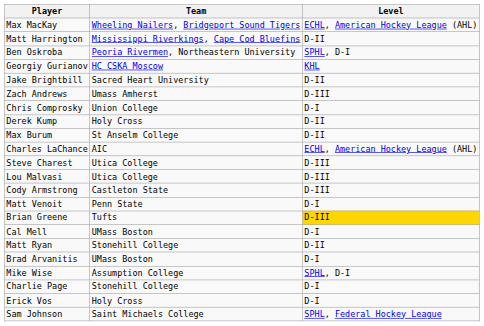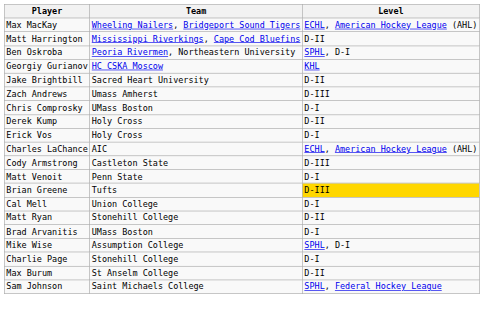 <table class="wikitable">
 <tr>
 <th>Player</th>
 <th>Team</th>
 <th>Level</th>
 </tr>
 <tr>
 <td>Max MacKay</td>
 <td><a href='#'>Wheeling Nailers</a>, <a href='#'>Bridgeport Sound Tigers</a></td>
 <td><a href='#'>ECHL</a>, <a href='#'>American Hockey League</a> (AHL)</td>
 </tr>
 <tr>
 <td>Matt Harrington</td>
 <td><a href='#'>Mississippi Riverkings</a>, <a href='#'>Cape Cod Bluefins</a></td>
 <td>D-II</td>
 </tr>
 <tr>
 <td>Ben Oskroba</td>
 <td><a href='#'>Peoria Rivermen</a>, Northeastern University</td>
 <td><a href='#'>SPHL</a>, D-I</td>
 </tr>
 <tr>
 <td>Georgiy Gurianov</td>
 <td><a href='#'>HC CSKA Moscow</a></td>
 <td><a href='#'>KHL</a></td>
 </tr>
 <tr>
 <td>Jake Brightbill</td>
 <td>Sacred Heart University</td>
 <td>D-II</td>
 </tr>
 <tr>
 <td>Zach Andrews</td>
 <td>Umass Amherst</td>
 <td>D-III</td>
 </tr>
 <tr>
 <td>Chris Comprosky</td>
-<td>Union College</td>
+<td>UMass Boston</td>
 <td>D-I</td>
 </tr>
 <tr>
 <td>Derek Kump</td>
 <td>Holy Cross</td>
 <td>D-II</td>
 </tr>
 <tr>
-<td>Max Burum</td>
-<td>St Anselm College</td>
-<td>D-II</td>
+<td>Erick Vos</td>
+<td>Holy Cross</td>
+<td>D-I</td>
 </tr>
 <tr>
 <td>Charles LaChance</td>
 <td>AIC</td>
 <td><a href='#'>ECHL</a>, <a href='#'>American Hockey League</a> (AHL)</td>
-</tr>
-<tr>
-<td>Steve Charest</td>
-<td>Utica College</td>
-<td>D-III</td>
-</tr>
-<tr>
-<td>Lou Malvasi</td>
-<td>Utica College</td>
-<td>D-III</td>
 </tr>
 <tr>
 <td>Cody Armstrong</td>
 <td>Castleton State</td>
 <td>D-III</td>
 </tr>
 <tr>
 <td>Matt Venoit</td>
 <td>Penn State</td>
 <td>D-I</td>
 </tr>
 <tr>
 <td>Brian Greene</td>
 <td>Tufts</td>
 <td style="background: gold;">D-III</td>
 </tr>
 <tr>
 <td>Cal Mell</td>
-<td>UMass Boston</td>
+<td>Union College</td>
 <td>D-I</td>
 </tr>
 <tr>
 <td>Matt Ryan</td>
 <td>Stonehill College</td>
 <td>D-II</td>
 </tr>
 <tr>
 <td>Brad Arvanitis</td>
 <td>UMass Boston</td>
 <td>D-I</td>
 </tr>
 <tr>
 <td>Mike Wise</td>
 <td>Assumption College</td>
 <td><a href='#'>SPHL</a>, D-I</td>
 </tr>
 <tr>
 <td>Charlie Page</td>
 <td>Stonehill College</td>
 <td>D-I</td>
 </tr>
 <tr>
-<td>Erick Vos</td>
-<td>Holy Cross</td>
-<td>D-I</td>
+<td>Max Burum</td>
+<td>St Anselm College</td>
+<td>D-II</td>
 </tr>
 <tr>
 <td>Sam Johnson</td>
 <td>Saint Michaels College</td>
 <td><a href='#'>SPHL</a>, <a href='#'>Federal Hockey League</a></td>
 </tr>
 </table>
